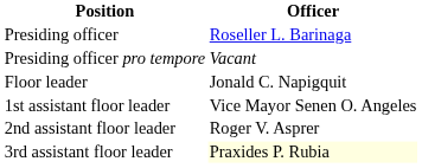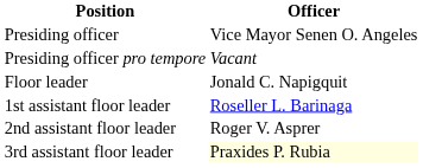 <table>
 <tr>
 <th>Position</th>
 <th>Officer</th>
 </tr>
 <tr>
 <td>Presiding officer</td>
-<td><a href='#'>Roseller L. Barinaga</a></td>
+<td>Vice Mayor Senen O. Angeles</td>
 </tr>
 <tr>
 <td>Presiding officer <em>pro tempore</em></td>
 <td><em>Vacant</em></td>
 </tr>
 <tr>
 <td>Floor leader</td>
 <td>Jonald C. Napigquit</td>
 </tr>
 <tr>
 <td>1st assistant floor leader</td>
-<td>Vice Mayor Senen O. Angeles</td>
+<td><a href='#'>Roseller L. Barinaga</a></td>
 </tr>
 <tr>
 <td>2nd assistant floor leader</td>
 <td>Roger V. Asprer</td>
 </tr>
 <tr>
 <td>3rd assistant floor leader</td>
 <td style="background: lightyellow;">Praxides P. Rubia</td>
 </tr>
 </table>
